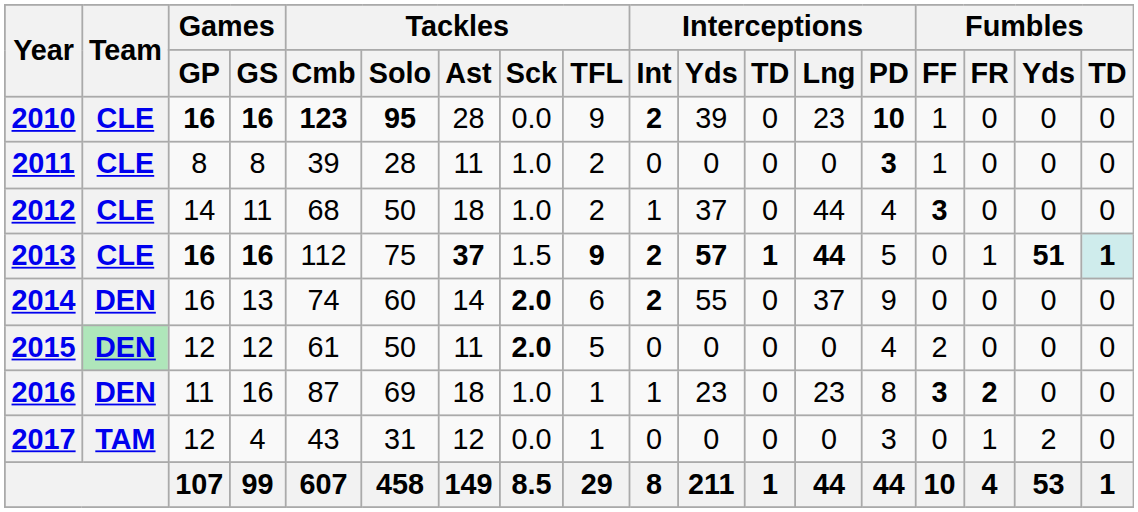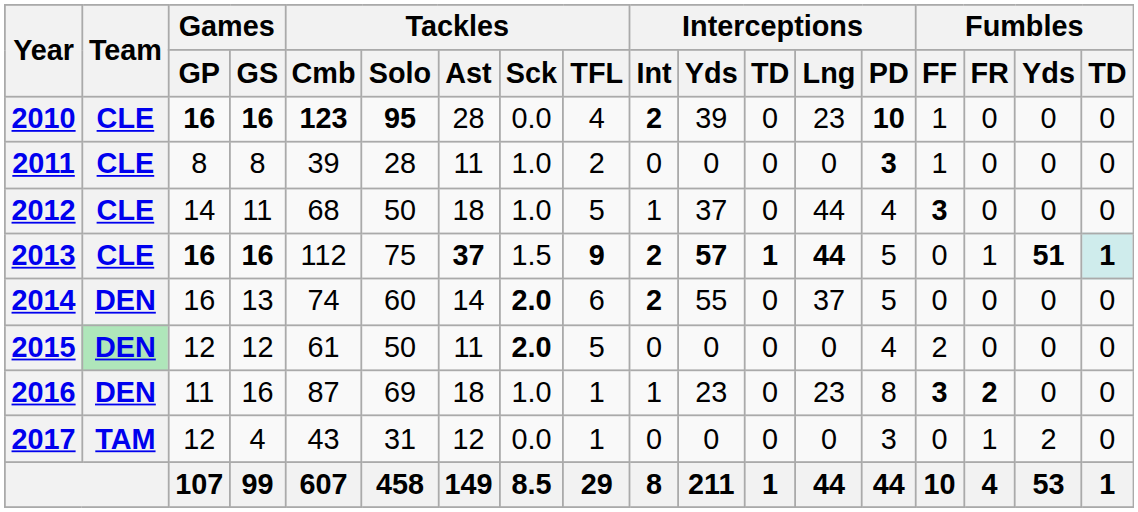 <table class="wikitable" style="text-align:center">
 <tr>
 <th rowspan="2">Year</th>
 <th rowspan="2">Team</th>
 <th colspan="2">Games</th>
 <th colspan="5">Tackles</th>
 <th colspan="5">Interceptions</th>
 <th colspan="4">Fumbles</th>
 </tr>
 <tr>
 <th>GP</th>
 <th>GS</th>
 <th>Cmb</th>
 <th>Solo</th>
 <th>Ast</th>
 <th>Sck</th>
 <th>TFL</th>
 <th>Int</th>
 <th>Yds</th>
 <th>TD</th>
 <th>Lng</th>
 <th>PD</th>
 <th>FF</th>
 <th>FR</th>
 <th>Yds</th>
 <th>TD</th>
 </tr>
 <tr>
 <th><a href='#'>2010</a></th>
 <th><a href='#'>CLE</a></th>
 <td><strong>16</strong></td>
 <td><strong>16</strong></td>
 <td><strong>123</strong></td>
 <td><strong>95</strong></td>
 <td>28</td>
 <td>0.0</td>
-<td>9</td>
+<td>4</td>
 <td><strong>2</strong></td>
 <td>39</td>
 <td>0</td>
 <td>23</td>
 <td><strong>10</strong></td>
 <td>1</td>
 <td>0</td>
 <td>0</td>
 <td>0</td>
 </tr>
 <tr>
 <th><a href='#'>2011</a></th>
 <th><a href='#'>CLE</a></th>
 <td>8</td>
 <td>8</td>
 <td>39</td>
 <td>28</td>
 <td>11</td>
 <td>1.0</td>
 <td>2</td>
 <td>0</td>
 <td>0</td>
 <td>0</td>
 <td>0</td>
 <td><strong>3</strong></td>
 <td>1</td>
 <td>0</td>
 <td>0</td>
 <td>0</td>
 </tr>
 <tr>
 <th><a href='#'>2012</a></th>
 <th><a href='#'>CLE</a></th>
 <td>14</td>
 <td>11</td>
 <td>68</td>
 <td>50</td>
 <td>18</td>
 <td>1.0</td>
-<td>2</td>
+<td>5</td>
 <td>1</td>
 <td>37</td>
 <td>0</td>
 <td>44</td>
 <td>4</td>
 <td><strong>3</strong></td>
 <td>0</td>
 <td>0</td>
 <td>0</td>
 </tr>
 <tr>
 <th><a href='#'>2013</a></th>
 <th><a href='#'>CLE</a></th>
 <td><strong>16</strong></td>
 <td><strong>16</strong></td>
 <td>112</td>
 <td>75</td>
 <td><strong>37</strong></td>
 <td>1.5</td>
 <td><strong>9</strong></td>
 <td><strong>2</strong></td>
 <td><strong>57</strong></td>
 <td><strong>1</strong></td>
 <td><strong>44</strong></td>
 <td>5</td>
 <td>0</td>
 <td>1</td>
 <td><strong>51</strong></td>
 <td style="background:#cfecec; width:3em;"><strong>1</strong></td>
 </tr>
 <tr>
 <th><a href='#'>2014</a></th>
 <th><a href='#'>DEN</a></th>
 <td>16</td>
 <td>13</td>
 <td>74</td>
 <td>60</td>
 <td>14</td>
 <td><strong>2.0</strong></td>
 <td>6</td>
 <td><strong>2</strong></td>
 <td>55</td>
 <td>0</td>
 <td>37</td>
-<td>9</td>
+<td>5</td>
 <td>0</td>
 <td>0</td>
 <td>0</td>
 <td>0</td>
 </tr>
 <tr>
 <th><a href='#'>2015</a></th>
 <th style="background:#afe6ba;"><a href='#'>DEN</a></th>
 <td>12</td>
 <td>12</td>
 <td>61</td>
 <td>50</td>
 <td>11</td>
 <td><strong>2.0</strong></td>
 <td>5</td>
 <td>0</td>
 <td>0</td>
 <td>0</td>
 <td>0</td>
 <td>4</td>
 <td>2</td>
 <td>0</td>
 <td>0</td>
 <td>0</td>
 </tr>
 <tr>
 <th><a href='#'>2016</a></th>
 <th><a href='#'>DEN</a></th>
 <td>11</td>
 <td>16</td>
 <td>87</td>
 <td>69</td>
 <td>18</td>
 <td>1.0</td>
 <td>1</td>
 <td>1</td>
 <td>23</td>
 <td>0</td>
 <td>23</td>
 <td>8</td>
 <td><strong>3</strong></td>
 <td><strong>2</strong></td>
 <td>0</td>
 <td>0</td>
 </tr>
 <tr>
 <th><a href='#'>2017</a></th>
 <th><a href='#'>TAM</a></th>
 <td>12</td>
 <td>4</td>
 <td>43</td>
 <td>31</td>
 <td>12</td>
 <td>0.0</td>
 <td>1</td>
 <td>0</td>
 <td>0</td>
 <td>0</td>
 <td>0</td>
 <td>3</td>
 <td>0</td>
 <td>1</td>
 <td>2</td>
 <td>0</td>
 </tr>
 <tr>
 <th colspan="2"></th>
 <th>107</th>
 <th>99</th>
 <th>607</th>
 <th>458</th>
 <th>149</th>
 <th>8.5</th>
 <th>29</th>
 <th>8</th>
 <th>211</th>
 <th>1</th>
 <th>44</th>
 <th>44</th>
 <th>10</th>
 <th>4</th>
 <th>53</th>
 <th>1</th>
 </tr>
 </table>
